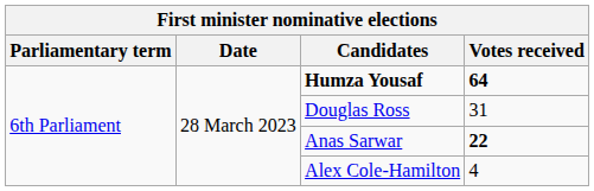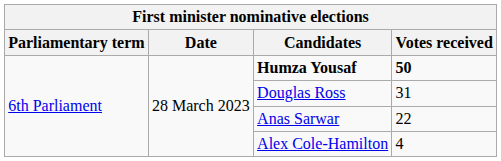 <table class="wikitable">
 <tr>
 <th colspan=4>First minister nominative elections</th>
 </tr>
 <tr>
 <th>Parliamentary term</th>
 <th>Date</th>
 <th colspan="1">Candidates</th>
 <th>Votes received</th>
 </tr>
 <tr>
 <td rowspan="4"><a href='#'>6th Parliament</a></td>
 <td rowspan="4">28 March 2023</td>
 <td> <strong>Humza Yousaf</strong></td>
-<td><strong>64</strong></td>
+<td><strong>50</strong></td>
 </tr>
 <tr>
 <td> <a href='#'>Douglas Ross</a></td>
 <td>31</td>
 </tr>
 <tr>
 <td> <a href='#'>Anas Sarwar</a></td>
-<td><strong>22</strong></td>
+<td>22</td>
 </tr>
 <tr>
 <td> <a href='#'>Alex Cole-Hamilton</a></td>
 <td>4</td>
 </tr>
 <tr>
 </tr>
 </table>
